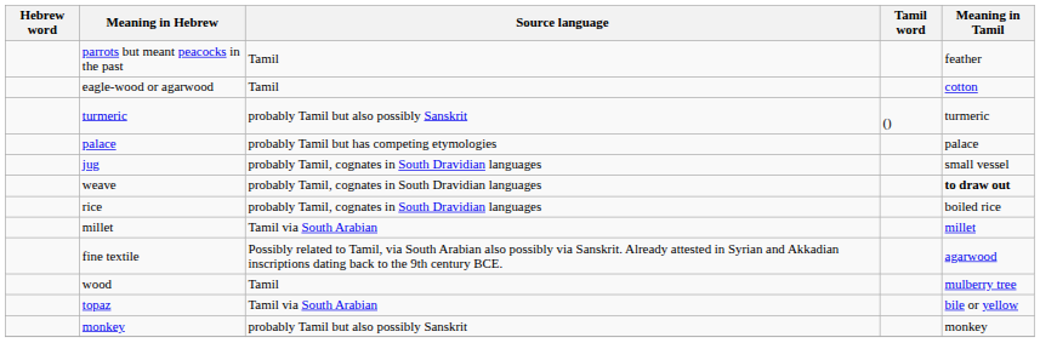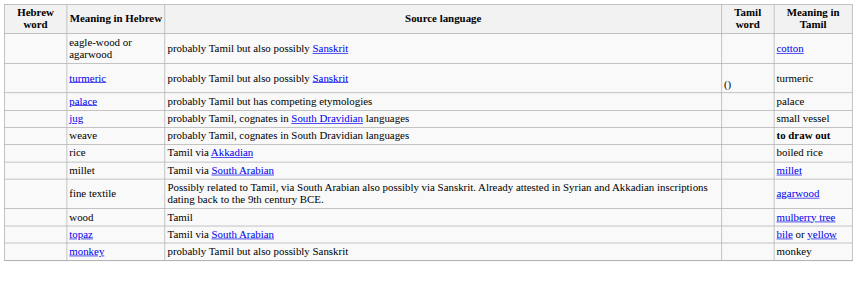 <table class="wikitable sortable">
 <tr>
 <th>Hebrew word</th>
 <th>Meaning in Hebrew</th>
 <th>Source language</th>
 <th>Tamil word</th>
 <th>Meaning in Tamil</th>
 </tr>
 <tr>
 <td><br></td>
-<td><a href='#'>parrots</a> but meant <a href='#'>peacocks</a> in the past</td>
-<td>Tamil</td>
-<td><br></td>
-<td>feather</td>
-</tr>
-<tr>
-<td><br></td>
 <td>eagle-wood or agarwood</td>
-<td>Tamil</td>
+<td>probably Tamil but also possibly <a href='#'>Sanskrit</a></td>
 <td><br></td>
 <td><a href='#'>cotton</a></td>
 </tr>
 <tr>
 <td><br></td>
 <td><a href='#'>turmeric</a></td>
 <td>probably Tamil but also possibly <a href='#'>Sanskrit</a></td>
 <td><br> ()</td>
 <td>turmeric</td>
 </tr>
 <tr>
 <td><br></td>
 <td><a href='#'>palace</a></td>
 <td>probably Tamil but has competing etymologies</td>
 <td><br></td>
 <td>palace</td>
 </tr>
 <tr>
 <td><br></td>
 <td><a href='#'>jug</a></td>
 <td>probably Tamil, cognates in <a href='#'>South Dravidian</a> languages</td>
 <td><br></td>
 <td>small vessel</td>
 </tr>
 <tr>
 <td><br></td>
 <td>weave</td>
 <td>probably Tamil, cognates in South Dravidian languages</td>
 <td><br></td>
 <td><strong>to draw out</strong></td>
 </tr>
 <tr>
 <td><br></td>
 <td>rice</td>
-<td>probably Tamil, cognates in <a href='#'>South Dravidian</a> languages</td>
+<td>Tamil via <a href='#'>Akkadian</a></td>
 <td><br></td>
 <td>boiled rice</td>
 </tr>
 <tr>
 <td><br></td>
 <td>millet</td>
 <td>Tamil via <a href='#'>South Arabian</a></td>
 <td><br></td>
 <td><a href='#'>millet</a></td>
 </tr>
 <tr>
 <td><br></td>
 <td>fine textile</td>
 <td>Possibly related to Tamil, via South Arabian also possibly via Sanskrit. Already attested in Syrian and Akkadian inscriptions dating back to the 9th century BCE.</td>
 <td><br></td>
 <td><a href='#'>agarwood</a></td>
 </tr>
 <tr>
 <td><br></td>
 <td>wood</td>
 <td>Tamil</td>
 <td><br></td>
 <td><a href='#'>mulberry tree</a></td>
 </tr>
 <tr>
 <td><br></td>
 <td><a href='#'>topaz</a></td>
 <td>Tamil via <a href='#'>South Arabian</a></td>
 <td><br></td>
 <td><a href='#'>bile</a> or <a href='#'>yellow</a></td>
 </tr>
 <tr>
 <td><br></td>
 <td><a href='#'>monkey</a></td>
 <td>probably Tamil but also possibly Sanskrit</td>
 <td><br></td>
 <td>monkey</td>
 </tr>
 <tr>
 </tr>
 </table>
